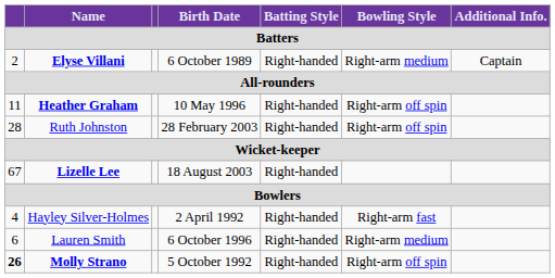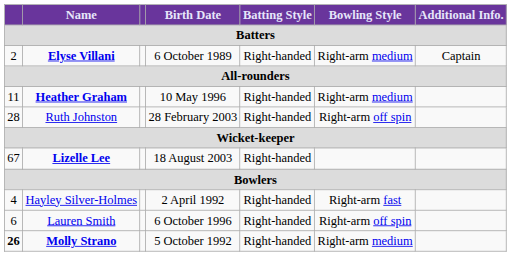 <table class="wikitable" style="font-size:95%;">
 <tr>
 <th style="background:#69359c; color:#e6e6fa;"></th>
 <th style="background:#69359c; color:#e6e6fa;">Name</th>
 <th style="background:#69359c; color:#e6e6fa;"></th>
 <th style="background:#69359c; color:#e6e6fa;">Birth Date</th>
 <th style="background:#69359c; color:#e6e6fa;">Batting Style</th>
 <th style="background:#69359c; color:#e6e6fa;">Bowling Style</th>
 <th style="background:#69359c; color:#e6e6fa;">Additional Info.</th>
 </tr>
 <tr>
 <th colspan="7" style="background: #DCDCDC" align="center">Batters</th>
 </tr>
 <tr align="center">
 <td>2</td>
 <td><strong><a href='#'>Elyse Villani</a></strong></td>
 <td></td>
 <td>6 October 1989</td>
 <td>Right-handed</td>
 <td>Right-arm <a href='#'>medium</a></td>
 <td>Captain</td>
 </tr>
 <tr>
 <th colspan="7" style="background: #DCDCDC" align="center">All-rounders</th>
 </tr>
 <tr align="center">
 <td>11</td>
 <td><a href='#'><strong>Heather Graham</strong></a></td>
 <td></td>
 <td>10 May 1996</td>
 <td>Right-handed</td>
-<td>Right-arm <a href='#'>off spin</a></td>
+<td>Right-arm <a href='#'>medium</a></td>
 <td></td>
 </tr>
 <tr align="center">
 <td>28</td>
 <td><a href='#'>Ruth Johnston</a></td>
 <td></td>
 <td>28 February 2003</td>
 <td>Right-handed</td>
 <td>Right-arm <a href='#'>off spin</a></td>
 <td></td>
 </tr>
 <tr>
 <th colspan="7" style="background: #DCDCDC" align="center">Wicket-keeper</th>
 </tr>
 <tr align="center">
 <td>67</td>
 <td><strong><a href='#'>Lizelle Lee</a></strong></td>
 <td></td>
 <td>18 August 2003</td>
 <td>Right-handed</td>
 <td></td>
 <td></td>
 </tr>
 <tr>
 <th colspan="7" style="background: #DCDCDC" align="center">Bowlers</th>
 </tr>
 <tr align="center">
 <td>4</td>
 <td><a href='#'>Hayley Silver-Holmes</a></td>
 <td></td>
 <td>2 April 1992</td>
 <td>Right-handed</td>
 <td>Right-arm <a href='#'>fast</a></td>
 <td></td>
 </tr>
 <tr align="center">
 <td>6</td>
 <td><a href='#'>Lauren Smith</a></td>
 <td></td>
 <td>6 October 1996</td>
 <td>Right-handed</td>
-<td>Right-arm <a href='#'>medium</a></td>
+<td>Right-arm <a href='#'>off spin</a></td>
 <td></td>
 </tr>
 <tr align="center">
 <td><strong>26</strong></td>
 <td><strong><a href='#'>Molly Strano</a></strong></td>
 <td></td>
 <td>5 October 1992</td>
 <td>Right-handed</td>
-<td>Right-arm <a href='#'>off spin</a></td>
+<td>Right-arm <a href='#'>medium</a></td>
 <td></td>
 </tr>
 </table>
